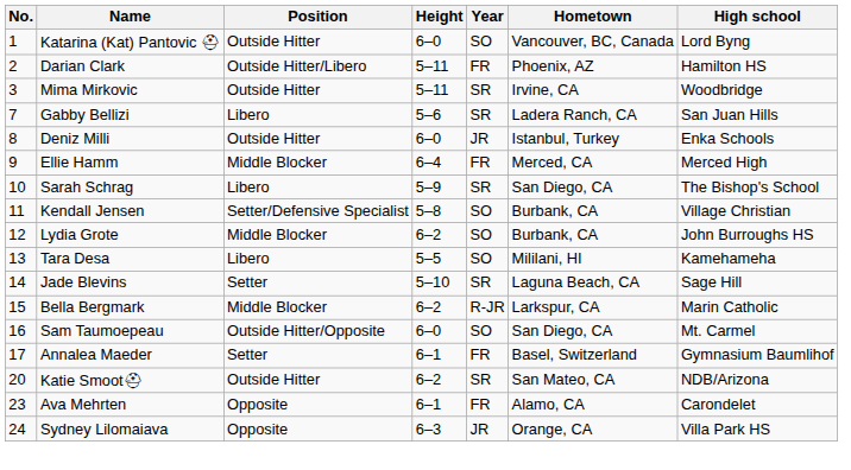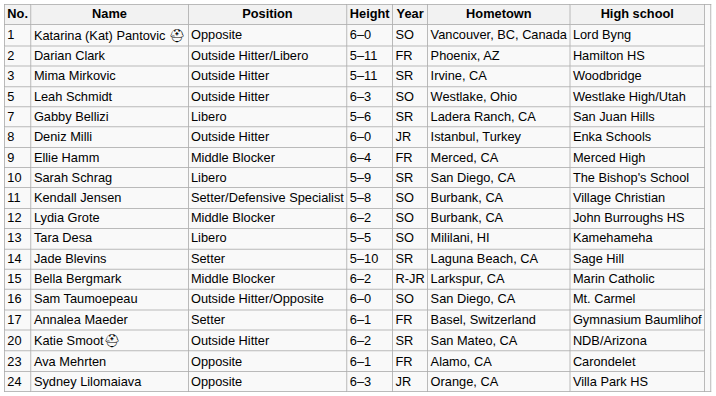 <table class="wikitable sortable">
 <tr>
 <th>No.</th>
 <th>Name</th>
 <th>Position</th>
 <th>Height</th>
 <th>Year</th>
 <th>Hometown</th>
 <th>High school</th>
 </tr>
 <tr>
 <td>1</td>
 <td>Katarina (Kat) Pantovic ⛑</td>
-<td>Outside Hitter</td>
+<td>Opposite</td>
 <td>6–0</td>
 <td>SO</td>
 <td>Vancouver, BC, Canada</td>
 <td>Lord Byng</td>
 </tr>
 <tr>
 <td>2</td>
 <td>Darian Clark</td>
 <td>Outside Hitter/Libero</td>
 <td>5–11</td>
 <td>FR</td>
 <td>Phoenix, AZ</td>
 <td>Hamilton HS</td>
 </tr>
 <tr>
 <td>3</td>
 <td>Mima Mirkovic</td>
 <td>Outside Hitter</td>
 <td>5–11</td>
 <td>SR</td>
 <td>Irvine, CA</td>
 <td>Woodbridge</td>
+</tr>
+<tr>
+<td>5</td>
+<td>Leah Schmidt</td>
+<td>Outside Hitter</td>
+<td>6–3</td>
+<td>SO</td>
+<td>Westlake, Ohio</td>
+<td>Westlake High/Utah</td>
+<td></td>
 </tr>
 <tr>
 <td>7</td>
 <td>Gabby Bellizi</td>
 <td>Libero</td>
 <td>5–6</td>
 <td>SR</td>
 <td>Ladera Ranch, CA</td>
 <td>San Juan Hills</td>
 </tr>
 <tr>
 <td>8</td>
 <td>Deniz Milli</td>
 <td>Outside Hitter</td>
 <td>6–0</td>
 <td>JR</td>
 <td>Istanbul, Turkey</td>
 <td>Enka Schools</td>
 </tr>
 <tr>
 <td>9</td>
 <td>Ellie Hamm</td>
 <td>Middle Blocker</td>
 <td>6–4</td>
 <td>FR</td>
 <td>Merced, CA</td>
 <td>Merced High</td>
 </tr>
 <tr>
 <td>10</td>
 <td>Sarah Schrag</td>
 <td>Libero</td>
 <td>5–9</td>
 <td>SR</td>
 <td>San Diego, CA</td>
 <td>The Bishop's School</td>
 </tr>
 <tr>
 <td>11</td>
 <td>Kendall Jensen</td>
 <td>Setter/Defensive Specialist</td>
 <td>5–8</td>
 <td>SO</td>
 <td>Burbank, CA</td>
 <td>Village Christian</td>
 </tr>
 <tr>
 <td>12</td>
 <td>Lydia Grote</td>
 <td>Middle Blocker</td>
 <td>6–2</td>
 <td>SO</td>
 <td>Burbank, CA</td>
 <td>John Burroughs HS</td>
 </tr>
 <tr>
 <td>13</td>
 <td>Tara Desa</td>
 <td>Libero</td>
 <td>5–5</td>
 <td>SO</td>
 <td>Mililani, HI</td>
 <td>Kamehameha</td>
 </tr>
 <tr>
 <td>14</td>
 <td>Jade Blevins</td>
 <td>Setter</td>
 <td>5–10</td>
 <td>SR</td>
 <td>Laguna Beach, CA</td>
 <td>Sage Hill</td>
 </tr>
 <tr>
 <td>15</td>
 <td>Bella Bergmark</td>
 <td>Middle Blocker</td>
 <td>6–2</td>
 <td>R-JR</td>
 <td>Larkspur, CA</td>
 <td>Marin Catholic</td>
 </tr>
 <tr>
 <td>16</td>
 <td>Sam Taumoepeau</td>
 <td>Outside Hitter/Opposite</td>
 <td>6–0</td>
 <td>SO</td>
 <td>San Diego, CA</td>
 <td>Mt. Carmel</td>
 </tr>
 <tr>
 <td>17</td>
 <td>Annalea Maeder</td>
 <td>Setter</td>
 <td>6–1</td>
 <td>FR</td>
 <td>Basel, Switzerland</td>
 <td>Gymnasium Baumlihof</td>
 </tr>
 <tr>
 <td>20</td>
 <td>Katie Smoot⛑</td>
 <td>Outside Hitter</td>
 <td>6–2</td>
 <td>SR</td>
 <td>San Mateo, CA</td>
 <td>NDB/Arizona</td>
 </tr>
 <tr>
 <td>23</td>
 <td>Ava Mehrten</td>
 <td>Opposite</td>
 <td>6–1</td>
 <td>FR</td>
 <td>Alamo, CA</td>
 <td>Carondelet</td>
 </tr>
 <tr>
 <td>24</td>
 <td>Sydney Lilomaiava</td>
 <td>Opposite</td>
 <td>6–3</td>
 <td>JR</td>
 <td>Orange, CA</td>
 <td>Villa Park HS</td>
 </tr>
 </table>
